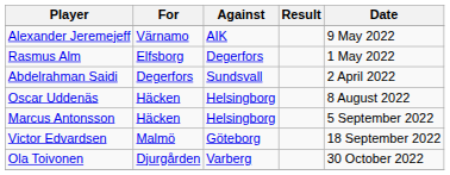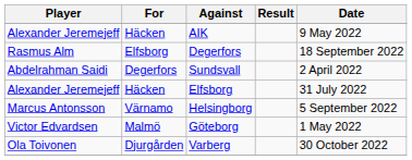 <table class="wikitable">
 <tr>
 <th>Player</th>
 <th>For</th>
 <th>Against</th>
 <th style="text-align:center">Result</th>
 <th>Date</th>
 </tr>
 <tr>
 </tr>
 <tr>
 <td> <a href='#'>Alexander Jeremejeff</a></td>
-<td><a href='#'>Värnamo</a></td>
+<td><a href='#'>Häcken</a></td>
 <td><a href='#'>AIK</a></td>
 <td align=center></td>
 <td>9 May 2022</td>
 </tr>
 <tr>
 <td> <a href='#'>Rasmus Alm</a></td>
 <td><a href='#'>Elfsborg</a></td>
 <td><a href='#'>Degerfors</a></td>
 <td align=center></td>
-<td>1 May 2022</td>
+<td>18 September 2022</td>
 </tr>
 <tr>
 <td> <a href='#'>Abdelrahman Saidi</a></td>
 <td><a href='#'>Degerfors</a></td>
 <td><a href='#'>Sundsvall</a></td>
 <td align=center></td>
 <td>2 April 2022</td>
 </tr>
 <tr>
-<td> <a href='#'>Oscar Uddenäs</a></td>
+<td> <a href='#'>Alexander Jeremejeff</a></td>
 <td><a href='#'>Häcken</a></td>
-<td><a href='#'>Helsingborg</a></td>
+<td><a href='#'>Elfsborg</a></td>
 <td align=center></td>
-<td>8 August 2022</td>
+<td>31 July 2022</td>
 </tr>
 <tr>
 <td> <a href='#'>Marcus Antonsson</a></td>
-<td><a href='#'>Häcken</a></td>
+<td><a href='#'>Värnamo</a></td>
 <td><a href='#'>Helsingborg</a></td>
 <td align=center></td>
 <td>5 September 2022</td>
 </tr>
 <tr>
 <td> <a href='#'>Victor Edvardsen</a></td>
 <td><a href='#'>Malmö</a></td>
 <td><a href='#'>Göteborg</a></td>
 <td align=center></td>
-<td>18 September 2022</td>
+<td>1 May 2022</td>
 </tr>
 <tr>
 <td> <a href='#'>Ola Toivonen</a></td>
 <td><a href='#'>Djurgården</a></td>
 <td><a href='#'>Varberg</a></td>
 <td align=center></td>
 <td>30 October 2022</td>
 </tr>
 <tr>
 </tr>
 </table>
